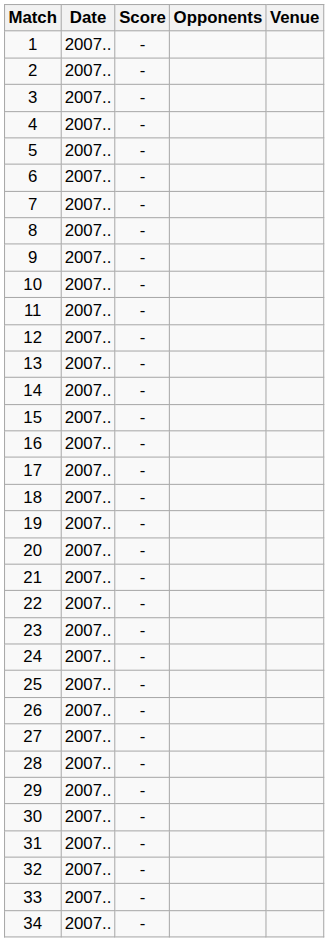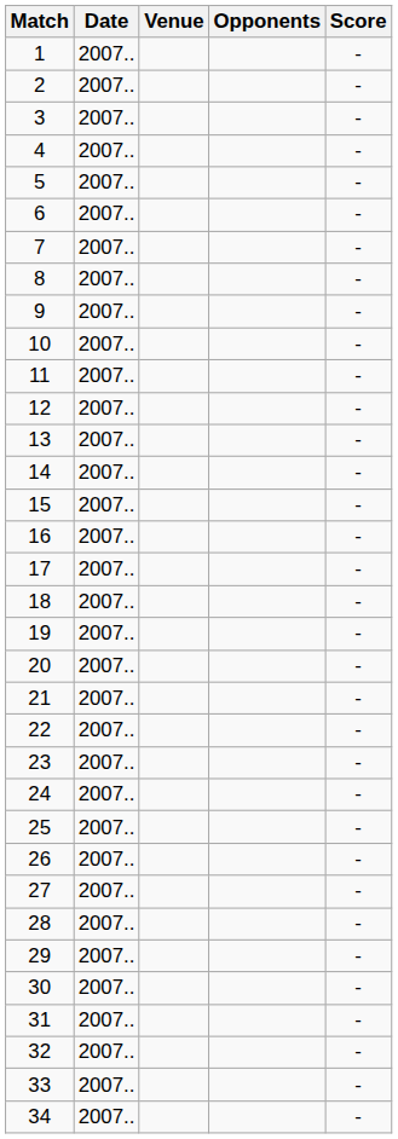 <table class="wikitable" style="text-align:center;">
 <tr>
 <th>Match</th>
 <th>Date</th>
+<th>Venue</th>
+<th>Opponents</th>
 <th>Score</th>
-<th>Opponents</th>
-<th>Venue</th>
 </tr>
 <tr>
 <td>1</td>
 <td>2007..</td>
-<td>-</td>
 <td><a href='#'></a></td>
 <td><a href='#'></a></td>
+<td>-</td>
 </tr>
 <tr>
 <td>2</td>
 <td>2007..</td>
-<td>-</td>
 <td><a href='#'></a></td>
 <td><a href='#'></a></td>
+<td>-</td>
 </tr>
 <tr>
 <td>3</td>
 <td>2007..</td>
-<td>-</td>
 <td><a href='#'></a></td>
 <td><a href='#'></a></td>
+<td>-</td>
 </tr>
 <tr>
 <td>4</td>
 <td>2007..</td>
-<td>-</td>
 <td><a href='#'></a></td>
 <td><a href='#'></a></td>
+<td>-</td>
 </tr>
 <tr>
 <td>5</td>
 <td>2007..</td>
-<td>-</td>
 <td><a href='#'></a></td>
 <td><a href='#'></a></td>
+<td>-</td>
 </tr>
 <tr>
 <td>6</td>
 <td>2007..</td>
-<td>-</td>
 <td><a href='#'></a></td>
 <td><a href='#'></a></td>
+<td>-</td>
 </tr>
 <tr>
 <td>7</td>
 <td>2007..</td>
-<td>-</td>
 <td><a href='#'></a></td>
 <td><a href='#'></a></td>
+<td>-</td>
 </tr>
 <tr>
 <td>8</td>
 <td>2007..</td>
-<td>-</td>
 <td><a href='#'></a></td>
 <td><a href='#'></a></td>
+<td>-</td>
 </tr>
 <tr>
 <td>9</td>
 <td>2007..</td>
-<td>-</td>
 <td><a href='#'></a></td>
 <td><a href='#'></a></td>
+<td>-</td>
 </tr>
 <tr>
 <td>10</td>
 <td>2007..</td>
-<td>-</td>
 <td><a href='#'></a></td>
 <td><a href='#'></a></td>
+<td>-</td>
 </tr>
 <tr>
 <td>11</td>
 <td>2007..</td>
-<td>-</td>
 <td><a href='#'></a></td>
 <td><a href='#'></a></td>
+<td>-</td>
 </tr>
 <tr>
 <td>12</td>
 <td>2007..</td>
-<td>-</td>
 <td><a href='#'></a></td>
 <td><a href='#'></a></td>
+<td>-</td>
 </tr>
 <tr>
 <td>13</td>
 <td>2007..</td>
-<td>-</td>
 <td><a href='#'></a></td>
 <td><a href='#'></a></td>
+<td>-</td>
 </tr>
 <tr>
 <td>14</td>
 <td>2007..</td>
-<td>-</td>
 <td><a href='#'></a></td>
 <td><a href='#'></a></td>
+<td>-</td>
 </tr>
 <tr>
 <td>15</td>
 <td>2007..</td>
-<td>-</td>
 <td><a href='#'></a></td>
 <td><a href='#'></a></td>
+<td>-</td>
 </tr>
 <tr>
 <td>16</td>
 <td>2007..</td>
-<td>-</td>
 <td><a href='#'></a></td>
 <td><a href='#'></a></td>
+<td>-</td>
 </tr>
 <tr>
 <td>17</td>
 <td>2007..</td>
-<td>-</td>
 <td><a href='#'></a></td>
 <td><a href='#'></a></td>
+<td>-</td>
 </tr>
 <tr>
 <td>18</td>
 <td>2007..</td>
-<td>-</td>
 <td><a href='#'></a></td>
 <td><a href='#'></a></td>
+<td>-</td>
 </tr>
 <tr>
 <td>19</td>
 <td>2007..</td>
-<td>-</td>
 <td><a href='#'></a></td>
 <td><a href='#'></a></td>
+<td>-</td>
 </tr>
 <tr>
 <td>20</td>
 <td>2007..</td>
-<td>-</td>
 <td><a href='#'></a></td>
 <td><a href='#'></a></td>
+<td>-</td>
 </tr>
 <tr>
 <td>21</td>
 <td>2007..</td>
-<td>-</td>
 <td><a href='#'></a></td>
 <td><a href='#'></a></td>
+<td>-</td>
 </tr>
 <tr>
 <td>22</td>
 <td>2007..</td>
-<td>-</td>
 <td><a href='#'></a></td>
 <td><a href='#'></a></td>
+<td>-</td>
 </tr>
 <tr>
 <td>23</td>
 <td>2007..</td>
-<td>-</td>
 <td><a href='#'></a></td>
 <td><a href='#'></a></td>
+<td>-</td>
 </tr>
 <tr>
 <td>24</td>
 <td>2007..</td>
-<td>-</td>
 <td><a href='#'></a></td>
 <td><a href='#'></a></td>
+<td>-</td>
 </tr>
 <tr>
 <td>25</td>
 <td>2007..</td>
-<td>-</td>
 <td><a href='#'></a></td>
 <td><a href='#'></a></td>
+<td>-</td>
 </tr>
 <tr>
 <td>26</td>
 <td>2007..</td>
-<td>-</td>
 <td><a href='#'></a></td>
 <td><a href='#'></a></td>
+<td>-</td>
 </tr>
 <tr>
 <td>27</td>
 <td>2007..</td>
-<td>-</td>
 <td><a href='#'></a></td>
 <td><a href='#'></a></td>
+<td>-</td>
 </tr>
 <tr>
 <td>28</td>
 <td>2007..</td>
-<td>-</td>
 <td><a href='#'></a></td>
 <td><a href='#'></a></td>
+<td>-</td>
 </tr>
 <tr>
 <td>29</td>
 <td>2007..</td>
-<td>-</td>
 <td><a href='#'></a></td>
 <td><a href='#'></a></td>
+<td>-</td>
 </tr>
 <tr>
 <td>30</td>
 <td>2007..</td>
-<td>-</td>
 <td><a href='#'></a></td>
 <td><a href='#'></a></td>
+<td>-</td>
 </tr>
 <tr>
 <td>31</td>
 <td>2007..</td>
-<td>-</td>
 <td><a href='#'></a></td>
 <td><a href='#'></a></td>
+<td>-</td>
 </tr>
 <tr>
 <td>32</td>
 <td>2007..</td>
-<td>-</td>
 <td><a href='#'></a></td>
 <td><a href='#'></a></td>
+<td>-</td>
 </tr>
 <tr>
 <td>33</td>
 <td>2007..</td>
-<td>-</td>
 <td><a href='#'></a></td>
 <td><a href='#'></a></td>
+<td>-</td>
 </tr>
 <tr>
 <td>34</td>
 <td>2007..</td>
-<td>-</td>
 <td><a href='#'></a></td>
 <td><a href='#'></a></td>
+<td>-</td>
 </tr>
 </table>
